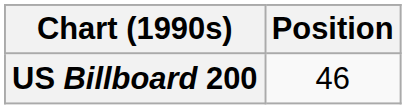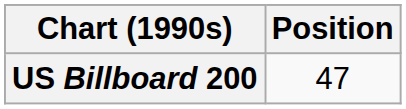 <table class="wikitable plainrowheaders" style="text-align:center">
 <tr>
 <th scope="col">Chart (1990s)</th>
 <th scope="col">Position</th>
 </tr>
 <tr>
 <th scope="row">US <em>Billboard</em> 200</th>
-<td>46</td>
+<td>47</td>
 </tr>
 </table>
